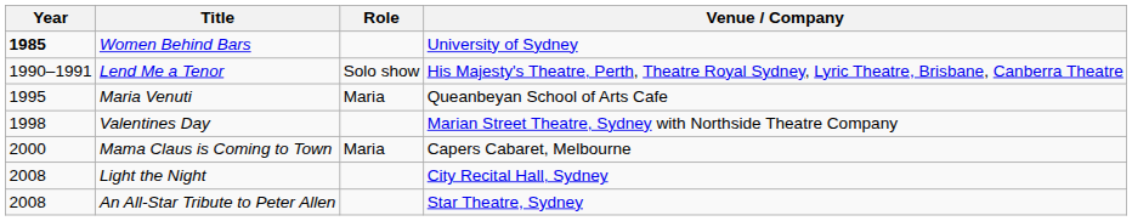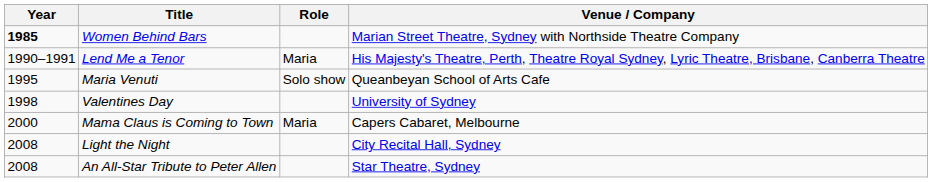 <table class="wikitable sortable">
 <tr>
 <th>Year</th>
 <th>Title</th>
 <th>Role</th>
 <th>Venue / Company</th>
 </tr>
 <tr>
 <td><strong>1985</strong></td>
 <td><em><a href='#'>Women Behind Bars</a></em></td>
 <td></td>
-<td><a href='#'>University of Sydney</a></td>
+<td><a href='#'>Marian Street Theatre, Sydney</a> with Northside Theatre Company</td>
 </tr>
 <tr>
 <td>1990–1991</td>
 <td><em><a href='#'>Lend Me a Tenor</a></em></td>
-<td>Solo show</td>
+<td>Maria</td>
 <td><a href='#'>His Majesty's Theatre, Perth</a>, <a href='#'>Theatre Royal Sydney</a>, <a href='#'>Lyric Theatre, Brisbane</a>, <a href='#'>Canberra Theatre</a></td>
 </tr>
 <tr>
 <td>1995</td>
 <td><em>Maria Venuti</em></td>
-<td>Maria</td>
+<td>Solo show</td>
 <td>Queanbeyan School of Arts Cafe</td>
 </tr>
 <tr>
 <td>1998</td>
 <td><em>Valentines Day</em></td>
 <td></td>
-<td><a href='#'>Marian Street Theatre, Sydney</a> with Northside Theatre Company</td>
+<td><a href='#'>University of Sydney</a></td>
 </tr>
 <tr>
 <td>2000</td>
 <td><em>Mama Claus is Coming to Town</em></td>
 <td>Maria</td>
 <td>Capers Cabaret, Melbourne</td>
 </tr>
 <tr>
 <td>2008</td>
 <td><em>Light the Night</em></td>
 <td></td>
 <td><a href='#'>City Recital Hall, Sydney</a></td>
 </tr>
 <tr>
 <td>2008</td>
 <td><em>An All-Star Tribute to Peter Allen</em></td>
 <td></td>
 <td><a href='#'>Star Theatre, Sydney</a></td>
 </tr>
 </table>
